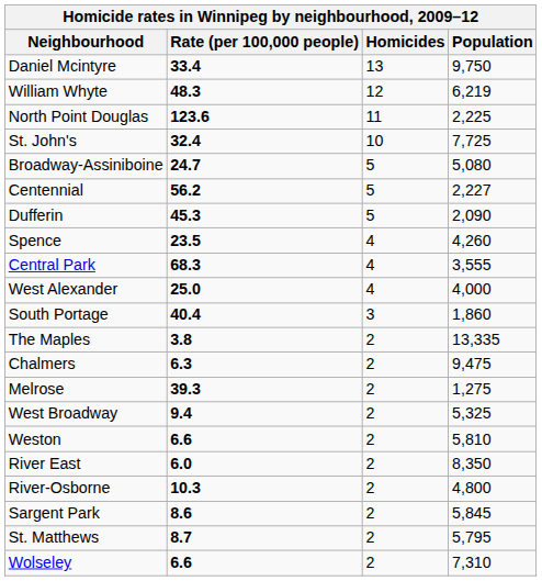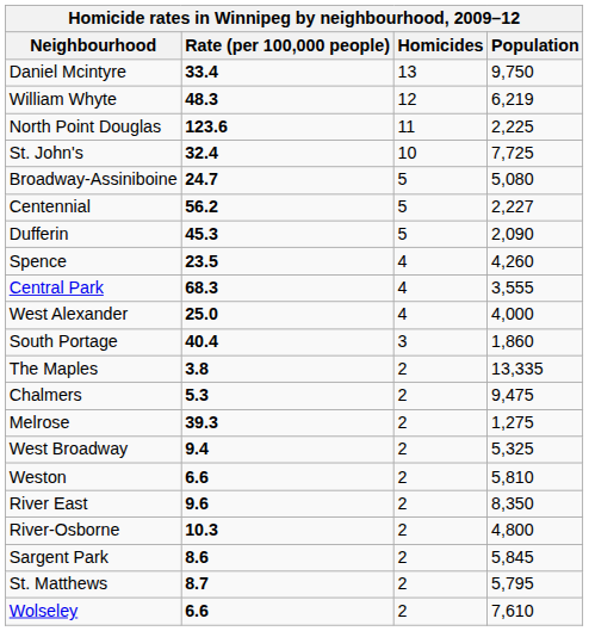 <table class="wikitable sortable collapsible collapsed" border="1">
 <tr>
 <th colspan="5">Homicide rates in Winnipeg by neighbourhood, 2009–12</th>
 </tr>
 <tr>
 <th>Neighbourhood</th>
 <th>Rate (per 100,000 people)</th>
 <th>Homicides</th>
 <th>Population</th>
 </tr>
 <tr>
 <td>Daniel Mcintyre</td>
 <td><strong>33.4</strong></td>
 <td>13</td>
 <td>9,750</td>
 </tr>
 <tr>
 <td>William Whyte</td>
 <td><strong>48.3</strong></td>
 <td>12</td>
 <td>6,219</td>
 </tr>
 <tr>
 <td>North Point Douglas</td>
 <td><strong>123.6</strong></td>
 <td>11</td>
 <td>2,225</td>
 </tr>
 <tr>
 <td>St. John's</td>
 <td><strong>32.4</strong></td>
 <td>10</td>
 <td>7,725</td>
 </tr>
 <tr>
 <td>Broadway-Assiniboine</td>
 <td><strong>24.7</strong></td>
 <td>5</td>
 <td>5,080</td>
 </tr>
 <tr>
 <td>Centennial</td>
 <td><strong>56.2</strong></td>
 <td>5</td>
 <td>2,227</td>
 </tr>
 <tr>
 <td>Dufferin</td>
 <td><strong>45.3</strong></td>
 <td>5</td>
 <td>2,090</td>
 </tr>
 <tr>
 <td>Spence</td>
 <td><strong>23.5</strong></td>
 <td>4</td>
 <td>4,260</td>
 </tr>
 <tr>
 <td><a href='#'>Central Park</a></td>
 <td><strong>68.3</strong></td>
 <td>4</td>
 <td>3,555</td>
 </tr>
 <tr>
 <td>West Alexander</td>
 <td><strong>25.0</strong></td>
 <td>4</td>
 <td>4,000</td>
 </tr>
 <tr>
 <td>South Portage</td>
 <td><strong>40.4</strong></td>
 <td>3</td>
 <td>1,860</td>
 </tr>
 <tr>
 <td>The Maples</td>
 <td><strong>3.8</strong></td>
 <td>2</td>
 <td>13,335</td>
 </tr>
 <tr>
 <td>Chalmers</td>
-<td><strong>6.3</strong></td>
+<td><strong>5.3</strong></td>
 <td>2</td>
 <td>9,475</td>
 </tr>
 <tr>
 <td>Melrose</td>
 <td><strong>39.3</strong></td>
 <td>2</td>
 <td>1,275</td>
 </tr>
 <tr>
 <td>West Broadway</td>
 <td><strong>9.4</strong></td>
 <td>2</td>
 <td>5,325</td>
 </tr>
 <tr>
 <td>Weston</td>
 <td><strong>6.6</strong></td>
 <td>2</td>
 <td>5,810</td>
 </tr>
 <tr>
 <td>River East</td>
-<td><strong>6.0</strong></td>
+<td><strong>9.6</strong></td>
 <td>2</td>
 <td>8,350</td>
 </tr>
 <tr>
 <td>River-Osborne</td>
 <td><strong>10.3</strong></td>
 <td>2</td>
 <td>4,800</td>
 </tr>
 <tr>
 <td>Sargent Park</td>
 <td><strong>8.6</strong></td>
 <td>2</td>
 <td>5,845</td>
 </tr>
 <tr>
 <td>St. Matthews</td>
 <td><strong>8.7</strong></td>
 <td>2</td>
 <td>5,795</td>
 </tr>
 <tr>
 <td><a href='#'>Wolseley</a></td>
 <td><strong>6.6</strong></td>
 <td>2</td>
-<td>7,310</td>
+<td>7,610</td>
 </tr>
 </table>
